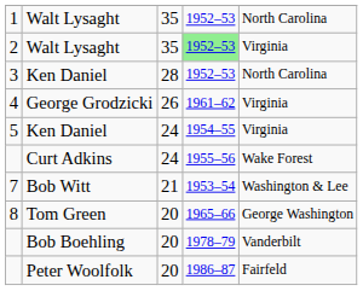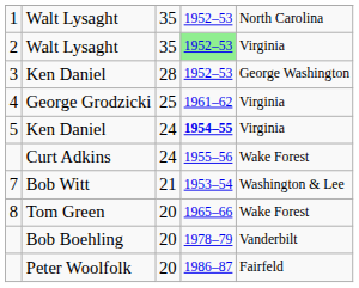 <table class="wikitable">
 <tr>
 </tr>
 <tr>
 <td>1</td>
 <td>Walt Lysaght</td>
 <td>35</td>
 <td style="font-size:80%;"><a href='#'>1952–53</a></td>
 <td style="font-size:80%;">North Carolina</td>
 </tr>
 <tr>
 <td>2</td>
 <td>Walt Lysaght</td>
 <td>35</td>
 <td style="background: lightgreen; font-size:80%;"><a href='#'>1952–53</a></td>
 <td style="font-size:80%;">Virginia</td>
 </tr>
 <tr>
 <td>3</td>
 <td>Ken Daniel</td>
 <td>28</td>
 <td style="font-size:80%;"><a href='#'>1952–53</a></td>
-<td style="font-size:80%;">North Carolina</td>
+<td style="font-size:80%;">George Washington</td>
 </tr>
 <tr>
 <td>4</td>
 <td>George Grodzicki</td>
-<td>26</td>
+<td>25</td>
 <td style="font-size:80%;"><a href='#'>1961–62</a></td>
 <td style="font-size:80%;">Virginia</td>
 </tr>
 <tr>
 <td>5</td>
 <td>Ken Daniel</td>
 <td>24</td>
-<td style="font-size:80%;"><a href='#'>1954–55</a></td>
+<td style="font-size:80%;"><strong><a href='#'>1954–55</a></strong></td>
 <td style="font-size:80%;">Virginia</td>
 </tr>
 <tr>
 <td></td>
 <td>Curt Adkins</td>
 <td>24</td>
 <td style="font-size:80%;"><a href='#'>1955–56</a></td>
 <td style="font-size:80%;">Wake Forest</td>
 </tr>
 <tr>
 <td>7</td>
 <td>Bob Witt</td>
 <td>21</td>
 <td style="font-size:80%;"><a href='#'>1953–54</a></td>
 <td style="font-size:80%;">Washington & Lee</td>
 </tr>
 <tr>
 <td>8</td>
 <td>Tom Green</td>
 <td>20</td>
 <td style="font-size:80%;"><a href='#'>1965–66</a></td>
-<td style="font-size:80%;">George Washington</td>
+<td style="font-size:80%;">Wake Forest</td>
 </tr>
 <tr>
 <td></td>
 <td>Bob Boehling</td>
 <td>20</td>
 <td style="font-size:80%;"><a href='#'>1978–79</a></td>
 <td style="font-size:80%;">Vanderbilt</td>
 </tr>
 <tr>
 <td></td>
 <td>Peter Woolfolk</td>
 <td>20</td>
 <td style="font-size:80%;"><a href='#'>1986–87</a></td>
 <td style="font-size:80%;">Fairfeld</td>
 </tr>
 </table>
